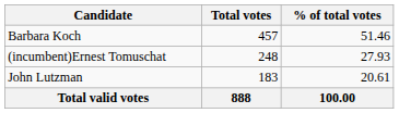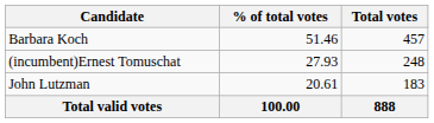 <table style="width:475px;" class="wikitable">
 <tr bgcolor="#EEEEEE">
 <th align="left">Candidate</th>
+<th align="right">% of total votes</th>
 <th align="right">Total votes</th>
-<th align="right">% of total votes</th>
 </tr>
 <tr>
 <td align="left">Barbara Koch</td>
+<td align="right">51.46</td>
 <td align="right">457</td>
-<td align="right">51.46</td>
 </tr>
 <tr>
 <td align="left">(incumbent)Ernest Tomuschat</td>
+<td align="right">27.93</td>
 <td align="right">248</td>
-<td align="right">27.93</td>
 </tr>
 <tr>
 <td align="left">John Lutzman</td>
+<td align="right">20.61</td>
 <td align="right">183</td>
-<td align="right">20.61</td>
 </tr>
 <tr bgcolor="#EEEEEE">
 <th align="left">Total valid votes</th>
+<th align="right">100.00</th>
 <th align="right">888</th>
-<th align="right">100.00</th>
 </tr>
 </table>
